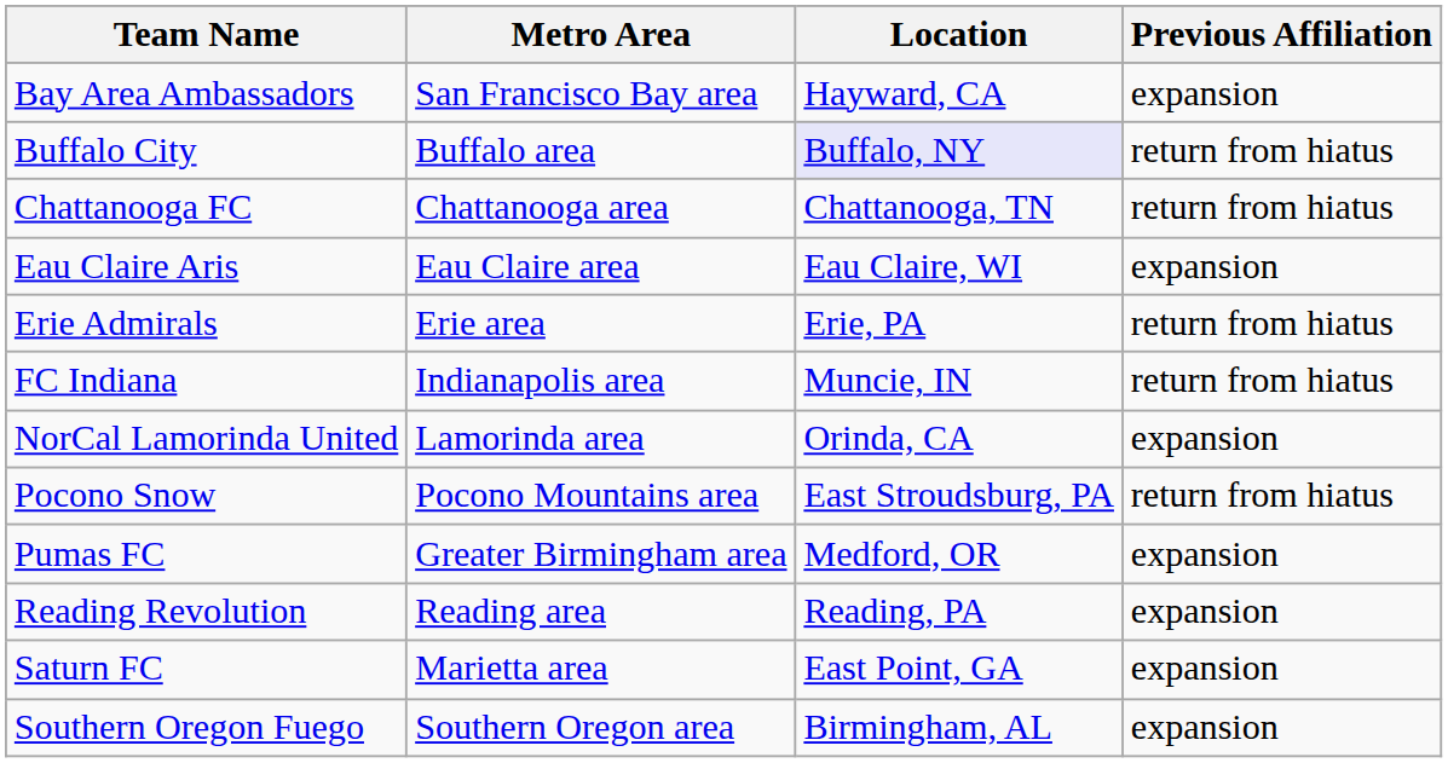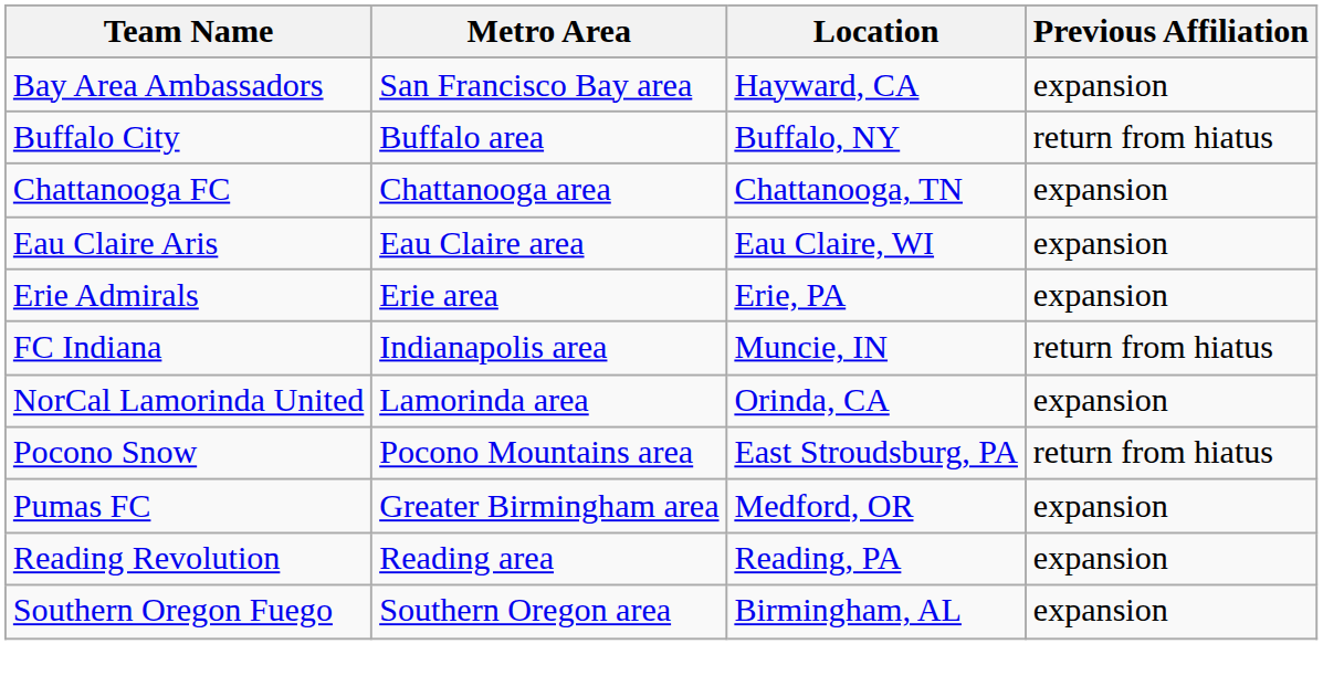 <table class="wikitable">
 <tr>
 <th>Team Name</th>
 <th>Metro Area</th>
 <th>Location</th>
 <th>Previous Affiliation</th>
 </tr>
 <tr>
 <td> <a href='#'>Bay Area Ambassadors</a></td>
 <td><a href='#'>San Francisco Bay area</a></td>
 <td><a href='#'>Hayward, CA</a></td>
 <td>expansion</td>
 </tr>
 <tr>
 <td> <a href='#'>Buffalo City</a></td>
 <td><a href='#'>Buffalo area</a></td>
-<td style="background: lavender;"><a href='#'>Buffalo, NY</a></td>
+<td><a href='#'>Buffalo, NY</a></td>
 <td>return from hiatus</td>
 </tr>
 <tr>
 <td> <a href='#'>Chattanooga FC</a></td>
 <td><a href='#'>Chattanooga area</a></td>
 <td><a href='#'>Chattanooga, TN</a></td>
-<td>return from hiatus</td>
+<td>expansion</td>
 </tr>
 <tr>
 <td> <a href='#'>Eau Claire Aris</a></td>
 <td><a href='#'>Eau Claire area</a></td>
 <td><a href='#'>Eau Claire, WI</a></td>
 <td>expansion</td>
 </tr>
 <tr>
 <td> <a href='#'>Erie Admirals</a></td>
 <td><a href='#'>Erie area</a></td>
 <td><a href='#'>Erie, PA</a></td>
-<td>return from hiatus</td>
+<td>expansion</td>
 </tr>
 <tr>
 <td> <a href='#'>FC Indiana</a></td>
 <td><a href='#'>Indianapolis area</a></td>
 <td><a href='#'>Muncie, IN</a></td>
 <td>return from hiatus</td>
 </tr>
 <tr>
 <td> <a href='#'>NorCal Lamorinda United</a></td>
 <td><a href='#'>Lamorinda area</a></td>
 <td><a href='#'>Orinda, CA</a></td>
 <td>expansion</td>
 </tr>
 <tr>
 <td> <a href='#'>Pocono Snow</a></td>
 <td><a href='#'>Pocono Mountains area</a></td>
 <td><a href='#'>East Stroudsburg, PA</a></td>
 <td>return from hiatus</td>
 </tr>
 <tr>
 <td> <a href='#'>Pumas FC</a></td>
 <td><a href='#'>Greater Birmingham area</a></td>
 <td><a href='#'>Medford, OR</a></td>
 <td>expansion</td>
 </tr>
 <tr>
 <td> <a href='#'>Reading Revolution</a></td>
 <td><a href='#'>Reading area</a></td>
 <td><a href='#'>Reading, PA</a></td>
 <td>expansion</td>
 </tr>
 <tr>
-<td> <a href='#'>Saturn FC</a></td>
-<td><a href='#'>Marietta area</a></td>
-<td><a href='#'>East Point, GA</a></td>
-<td>expansion</td>
-</tr>
-<tr>
 <td> <a href='#'>Southern Oregon Fuego</a></td>
 <td><a href='#'>Southern Oregon area</a></td>
 <td><a href='#'>Birmingham, AL</a></td>
 <td>expansion</td>
 </tr>
 </table>
